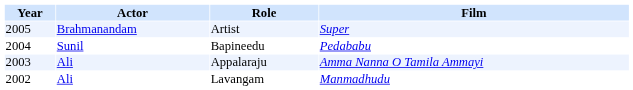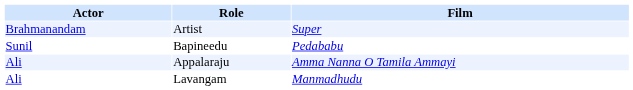 <table cellspacing="1" cellpadding="1" border="0" width="50%">
 <tr bgcolor="#d1e4fd">
-<th>Year</th>
 <th>Actor</th>
 <th>Role</th>
 <th>Film</th>
 </tr>
 <tr bgcolor=#edf3fe>
-<td>2005</td>
 <td><a href='#'>Brahmanandam</a></td>
 <td>Artist</td>
 <td><em><a href='#'>Super</a></em></td>
 </tr>
 <tr>
-<td>2004</td>
 <td><a href='#'>Sunil</a></td>
 <td>Bapineedu</td>
 <td><em><a href='#'>Pedababu</a></em></td>
 </tr>
 <tr bgcolor=#edf3fe>
-<td>2003</td>
 <td><a href='#'>Ali</a></td>
 <td>Appalaraju</td>
 <td><em><a href='#'>Amma Nanna O Tamila Ammayi</a></em></td>
 </tr>
 <tr>
-<td>2002</td>
 <td><a href='#'>Ali</a></td>
 <td>Lavangam</td>
 <td><em><a href='#'>Manmadhudu</a></em></td>
 </tr>
 </table>
